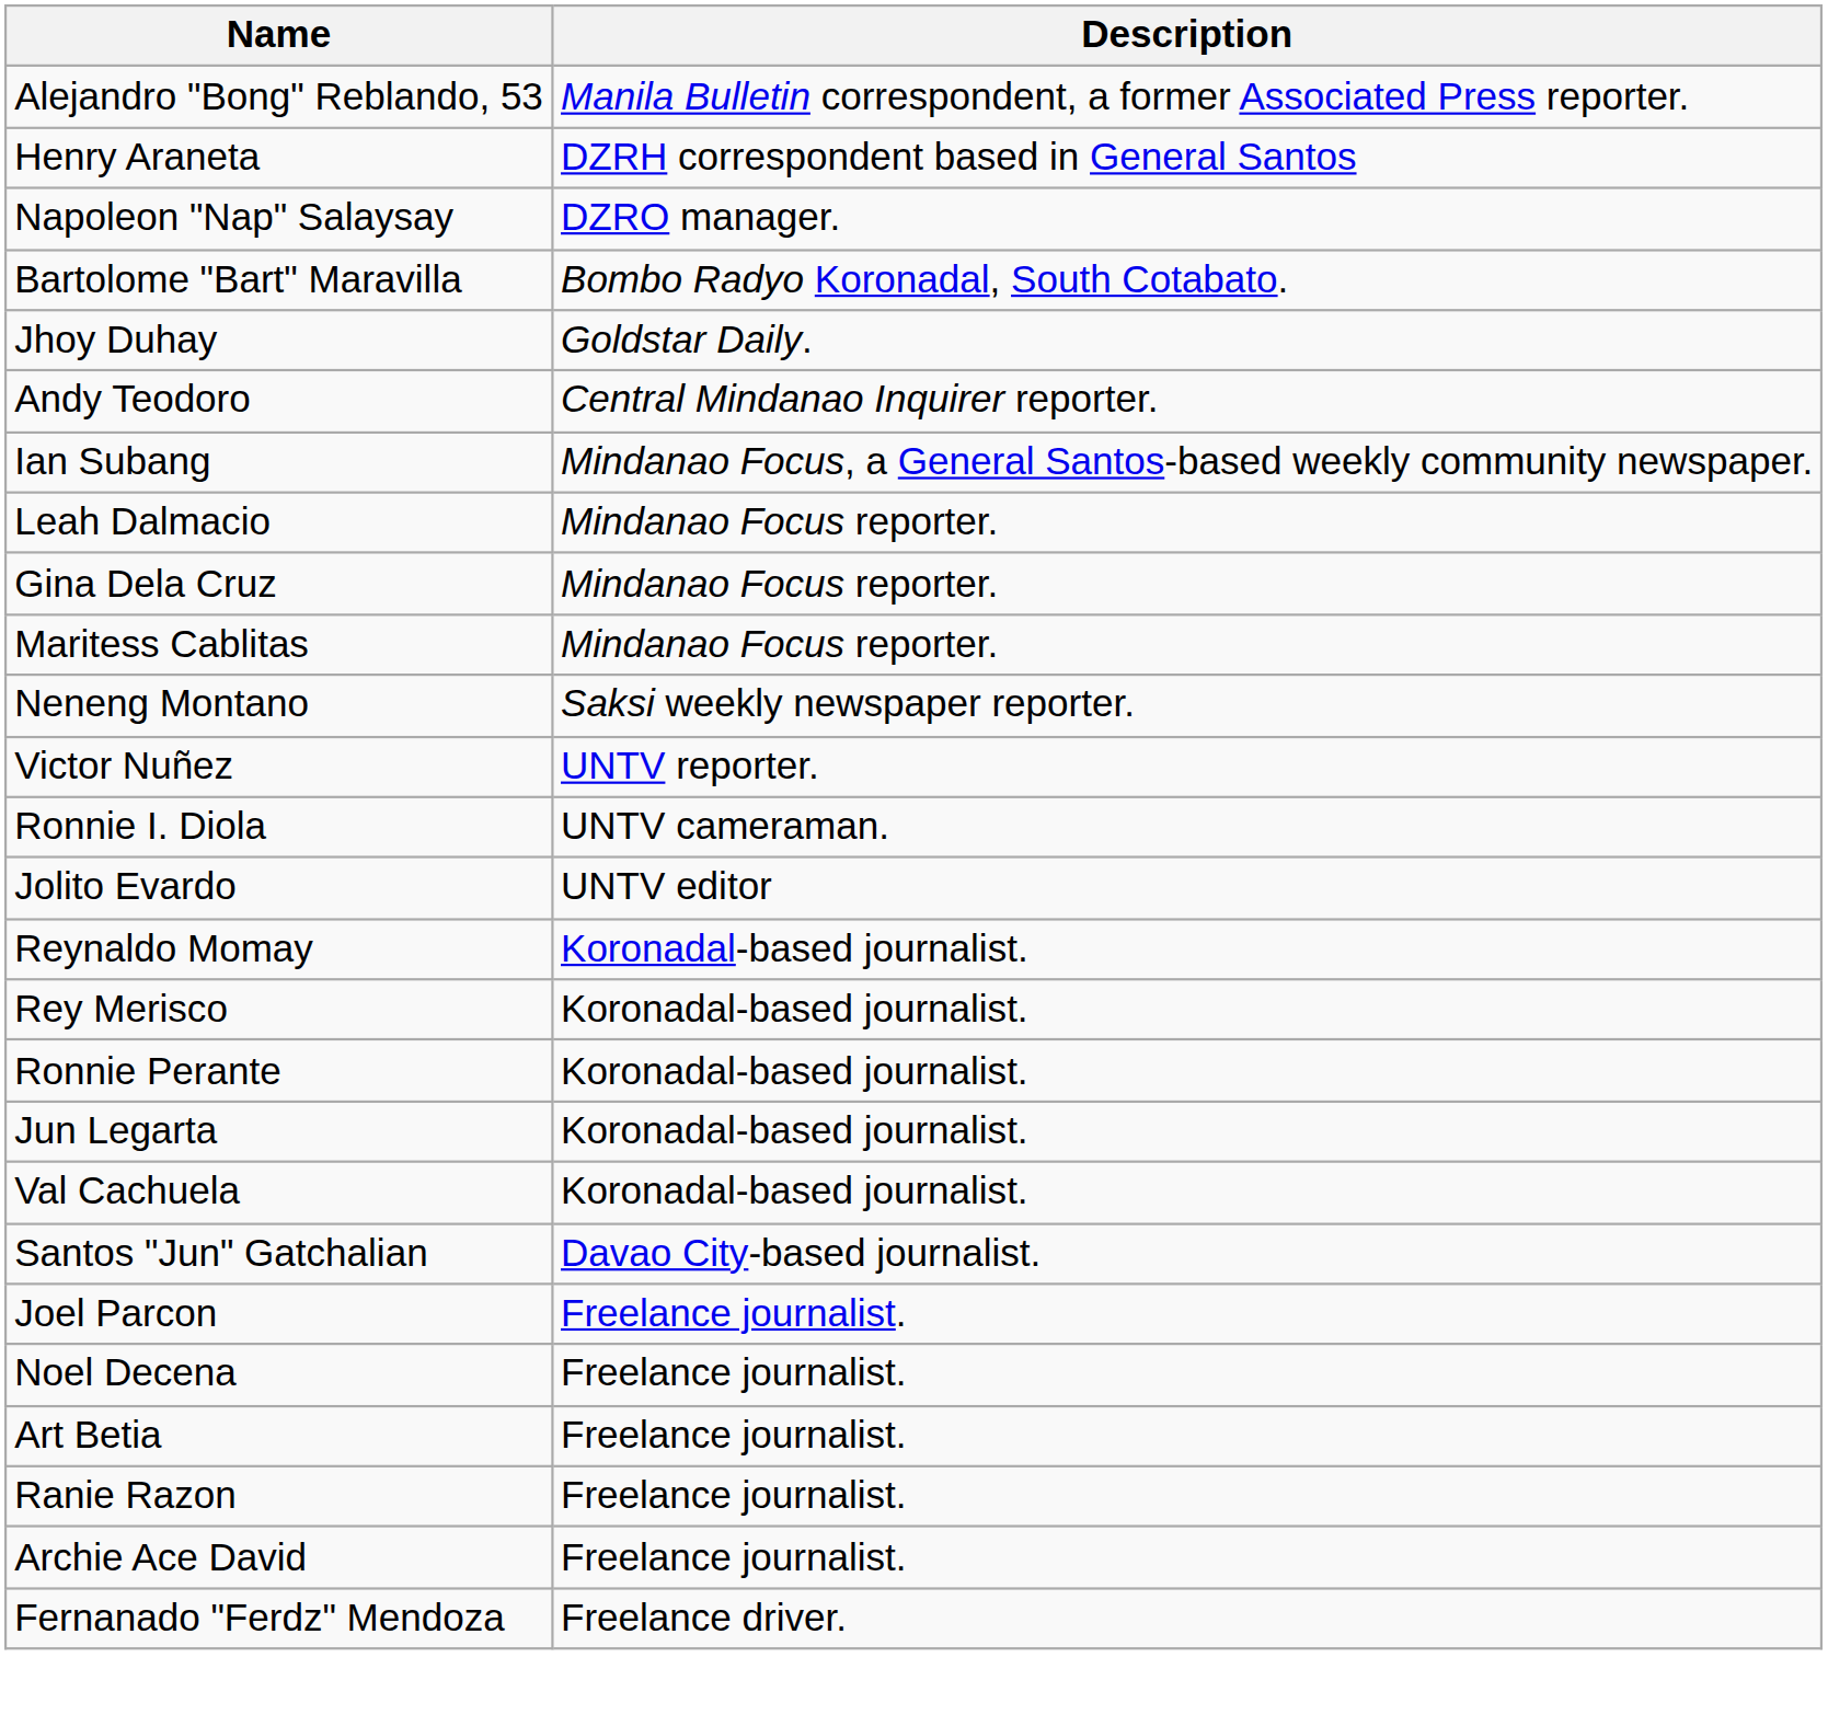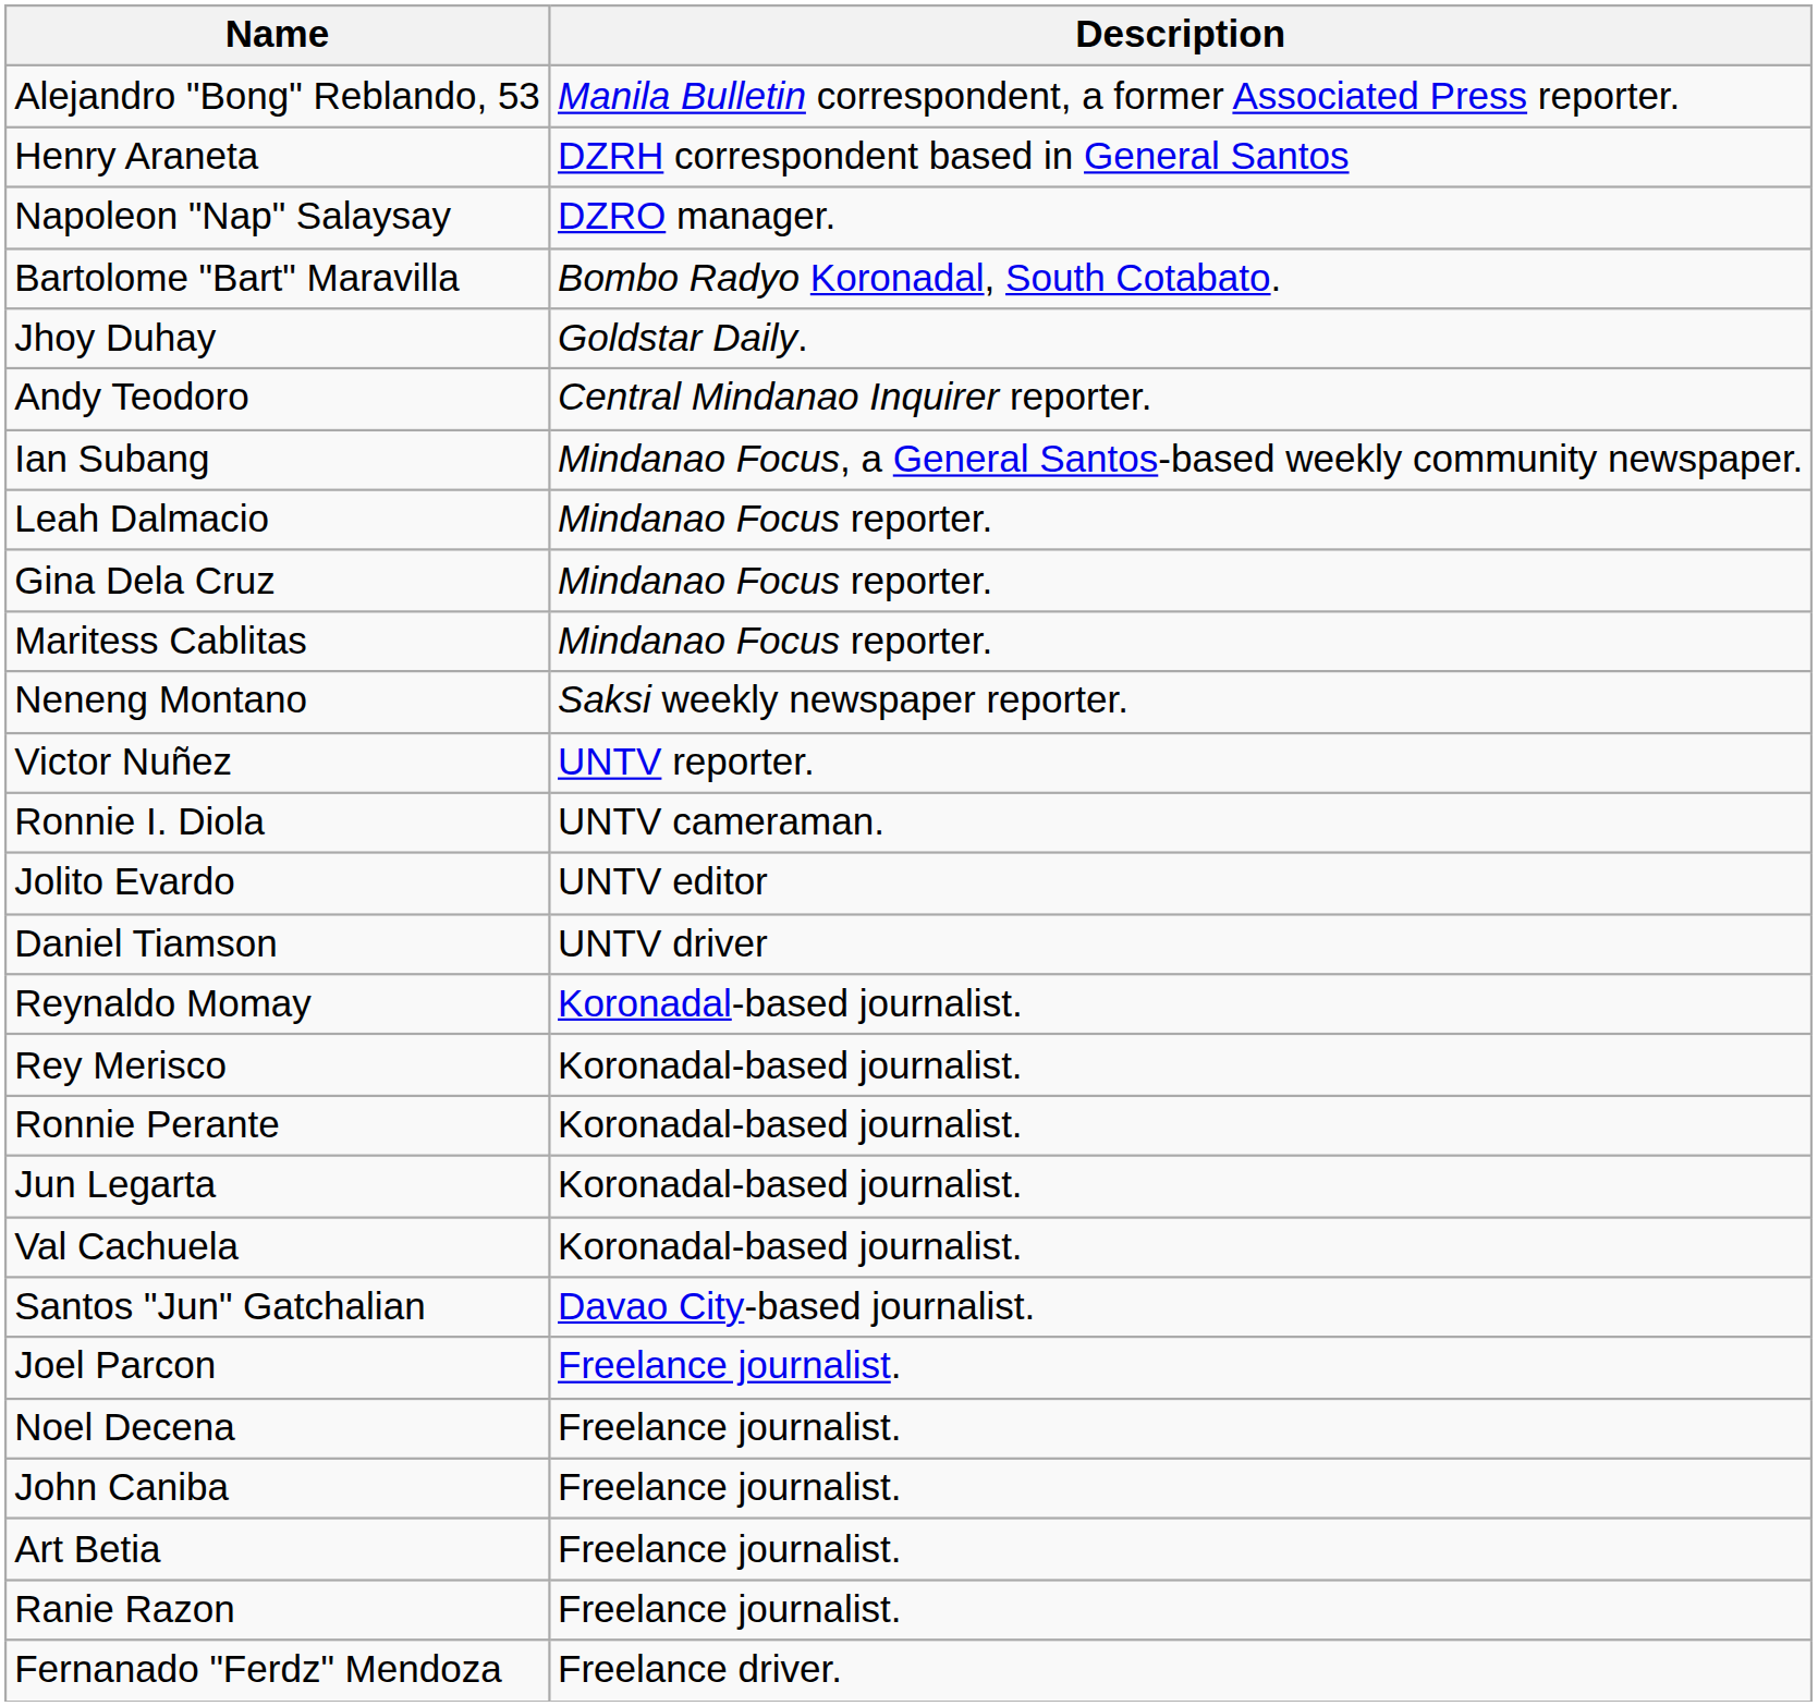 <table class="wikitable">
 <tr>
 <th>Name</th>
 <th>Description</th>
 </tr>
 <tr>
 <td>Alejandro "Bong" Reblando, 53</td>
 <td><em><a href='#'>Manila Bulletin</a></em> correspondent, a former <a href='#'>Associated Press</a> reporter.</td>
 </tr>
 <tr>
 <td>Henry Araneta</td>
 <td><a href='#'>DZRH</a> correspondent based in <a href='#'>General Santos</a></td>
 </tr>
 <tr>
 <td>Napoleon "Nap" Salaysay</td>
 <td><a href='#'>DZRO</a> manager.</td>
 </tr>
 <tr>
 <td>Bartolome "Bart" Maravilla</td>
 <td><em>Bombo Radyo</em> <a href='#'>Koronadal</a>, <a href='#'>South Cotabato</a>.</td>
 </tr>
 <tr>
 <td>Jhoy Duhay</td>
 <td><em>Goldstar Daily</em>.</td>
 </tr>
 <tr>
 <td>Andy Teodoro</td>
 <td><em>Central Mindanao Inquirer</em> reporter.</td>
 </tr>
 <tr>
 <td>Ian Subang</td>
 <td><em>Mindanao Focus</em>, a <a href='#'>General Santos</a>-based weekly community newspaper.</td>
 </tr>
 <tr>
 <td>Leah Dalmacio</td>
 <td><em>Mindanao Focus</em> reporter.</td>
 </tr>
 <tr>
 <td>Gina Dela Cruz</td>
 <td><em>Mindanao Focus</em> reporter.</td>
 </tr>
 <tr>
 <td>Maritess Cablitas</td>
 <td><em>Mindanao Focus</em> reporter.</td>
 </tr>
 <tr>
 <td>Neneng Montano</td>
 <td><em>Saksi</em> weekly newspaper reporter.</td>
 </tr>
 <tr>
 <td>Victor Nuñez</td>
 <td><a href='#'>UNTV</a> reporter.</td>
 </tr>
 <tr>
 <td>Ronnie I. Diola</td>
 <td>UNTV cameraman.</td>
 </tr>
 <tr>
 <td>Jolito Evardo</td>
 <td>UNTV editor</td>
 </tr>
 <tr>
+<td>Daniel Tiamson</td>
+<td>UNTV driver</td>
+</tr>
+<tr>
 <td>Reynaldo Momay</td>
 <td><a href='#'>Koronadal</a>-based journalist.</td>
 </tr>
 <tr>
 <td>Rey Merisco</td>
 <td>Koronadal-based journalist.</td>
 </tr>
 <tr>
 <td>Ronnie Perante</td>
 <td>Koronadal-based journalist.</td>
 </tr>
 <tr>
 <td>Jun Legarta</td>
 <td>Koronadal-based journalist.</td>
 </tr>
 <tr>
 <td>Val Cachuela</td>
 <td>Koronadal-based journalist.</td>
 </tr>
 <tr>
 <td>Santos "Jun" Gatchalian</td>
 <td><a href='#'>Davao City</a>-based journalist.</td>
 </tr>
 <tr>
 <td>Joel Parcon</td>
 <td><a href='#'>Freelance journalist</a>.</td>
 </tr>
 <tr>
 <td>Noel Decena</td>
 <td>Freelance journalist.</td>
 </tr>
 <tr>
+<td>John Caniba</td>
+<td>Freelance journalist.</td>
+</tr>
+<tr>
 <td>Art Betia</td>
 <td>Freelance journalist.</td>
 </tr>
 <tr>
 <td>Ranie Razon</td>
 <td>Freelance journalist.</td>
 </tr>
 <tr>
-<td>Archie Ace David</td>
-<td>Freelance journalist.</td>
-</tr>
-<tr>
 <td>Fernanado "Ferdz" Mendoza</td>
 <td>Freelance driver.</td>
 </tr>
 </table>
